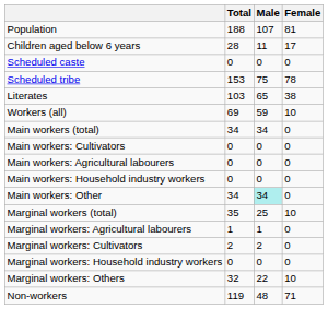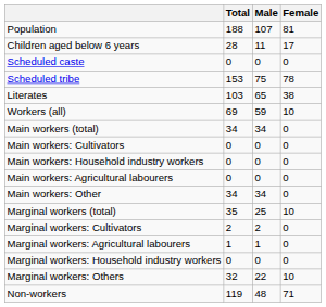 <table class="wikitable sortable">
 <tr>
 <th></th>
 <th>Total</th>
 <th>Male</th>
 <th>Female</th>
 </tr>
 <tr>
 <td>Population</td>
 <td>188</td>
 <td>107</td>
 <td>81</td>
 </tr>
 <tr>
 <td>Children aged below 6 years</td>
 <td>28</td>
 <td>11</td>
 <td>17</td>
 </tr>
 <tr>
 <td><a href='#'>Scheduled caste</a></td>
 <td>0</td>
 <td>0</td>
 <td>0</td>
 </tr>
 <tr>
 <td><a href='#'>Scheduled tribe</a></td>
 <td>153</td>
 <td>75</td>
 <td>78</td>
 </tr>
 <tr>
 <td>Literates</td>
 <td>103</td>
 <td>65</td>
 <td>38</td>
 </tr>
 <tr>
 <td>Workers (all)</td>
 <td>69</td>
 <td>59</td>
 <td>10</td>
 </tr>
 <tr>
 <td>Main workers (total)</td>
 <td>34</td>
 <td>34</td>
 <td>0</td>
 </tr>
 <tr>
 <td>Main workers: Cultivators</td>
 <td>0</td>
 <td>0</td>
 <td>0</td>
 </tr>
 <tr>
-<td>Main workers: Agricultural labourers</td>
+<td>Main workers: Household industry workers</td>
 <td>0</td>
 <td>0</td>
 <td>0</td>
 </tr>
 <tr>
-<td>Main workers: Household industry workers</td>
+<td>Main workers: Agricultural labourers</td>
 <td>0</td>
 <td>0</td>
 <td>0</td>
 </tr>
 <tr>
 <td>Main workers: Other</td>
 <td>34</td>
-<td style="background: paleturquoise;">34</td>
+<td>34</td>
 <td>0</td>
 </tr>
 <tr>
 <td>Marginal workers (total)</td>
 <td>35</td>
 <td>25</td>
 <td>10</td>
 </tr>
 <tr>
+<td>Marginal workers: Cultivators</td>
+<td>2</td>
+<td>2</td>
+<td>0</td>
+</tr>
+<tr>
 <td>Marginal workers: Agricultural labourers</td>
 <td>1</td>
 <td>1</td>
-<td>0</td>
-</tr>
-<tr>
-<td>Marginal workers: Cultivators</td>
-<td>2</td>
-<td>2</td>
 <td>0</td>
 </tr>
 <tr>
 <td>Marginal workers: Household industry workers</td>
 <td>0</td>
 <td>0</td>
 <td>0</td>
 </tr>
 <tr>
 <td>Marginal workers: Others</td>
 <td>32</td>
 <td>22</td>
 <td>10</td>
 </tr>
 <tr>
 <td>Non-workers</td>
 <td>119</td>
 <td>48</td>
 <td>71</td>
 </tr>
 </table>
